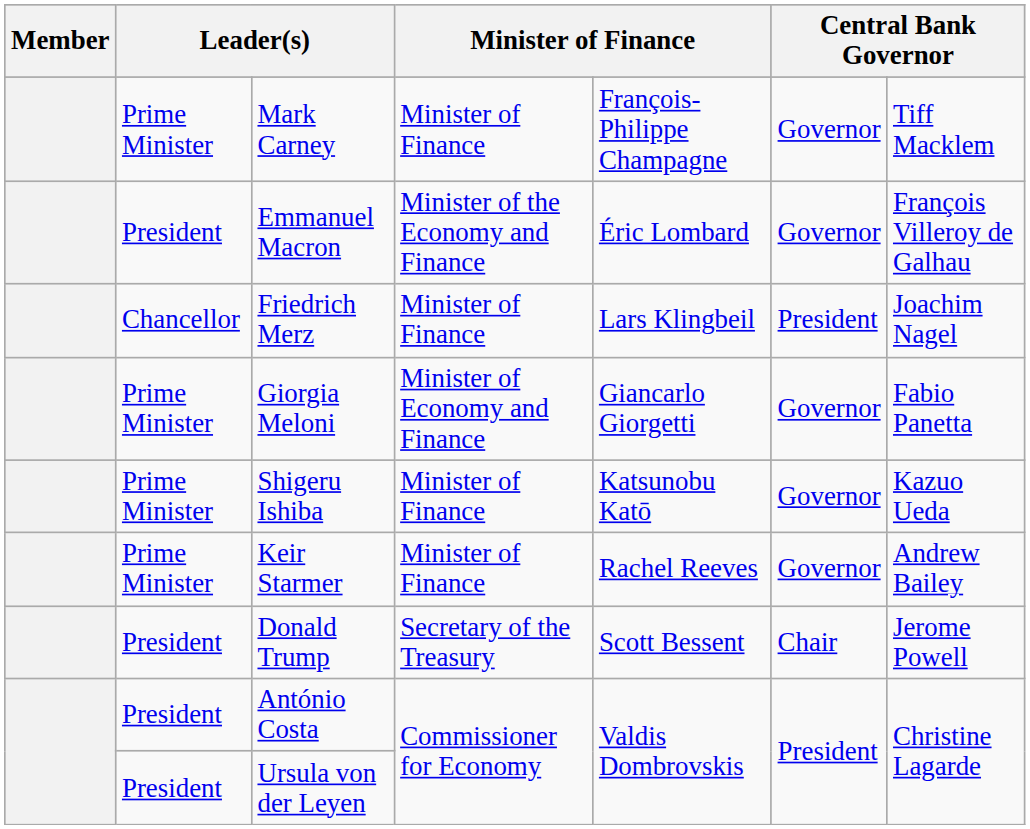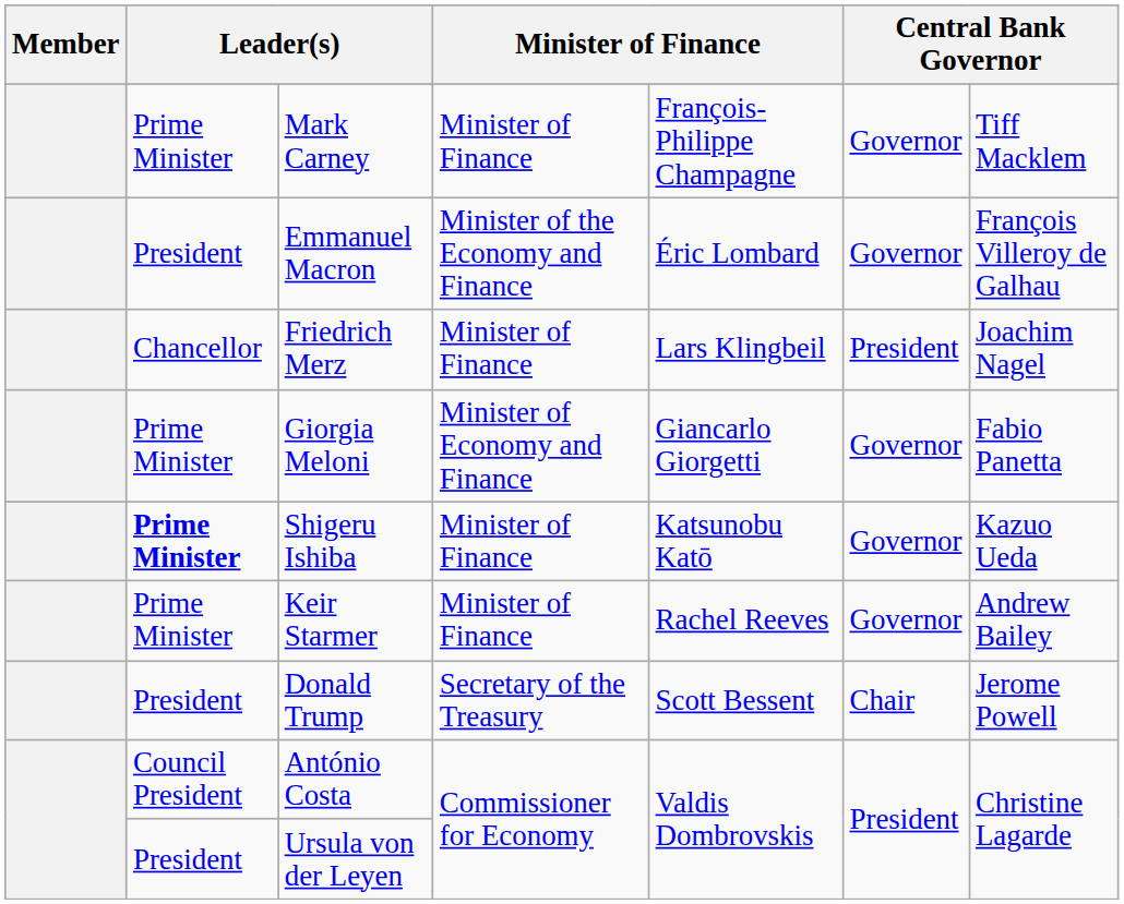 <table class="wikitable">
 <tr>
 <th scope="col">Member</th>
 <th scope="col" colspan=2>Leader(s)</th>
 <th scope="col" colspan=2>Minister of Finance</th>
 <th scope="col" colspan=2>Central Bank Governor</th>
 </tr>
 <tr>
 <th scope="row" style="text-align:left"></th>
 <td><a href='#'>Prime Minister</a></td>
 <td><a href='#'>Mark Carney</a></td>
 <td><a href='#'>Minister of Finance</a></td>
 <td><a href='#'>François-Philippe Champagne</a></td>
 <td><a href='#'>Governor</a></td>
 <td><a href='#'>Tiff Macklem</a></td>
 </tr>
 <tr>
 <th scope="row" style="text-align:left"></th>
 <td><a href='#'>President</a></td>
 <td><a href='#'>Emmanuel Macron</a></td>
 <td><a href='#'>Minister of the Economy and Finance</a></td>
 <td><a href='#'>Éric Lombard</a></td>
 <td><a href='#'>Governor</a></td>
 <td><a href='#'>François Villeroy de Galhau</a></td>
 </tr>
 <tr>
 <th scope="row" style="text-align:left"></th>
 <td><a href='#'>Chancellor</a></td>
 <td><a href='#'>Friedrich Merz</a></td>
 <td><a href='#'>Minister of Finance</a></td>
 <td><a href='#'>Lars Klingbeil</a></td>
 <td><a href='#'>President</a></td>
 <td><a href='#'>Joachim Nagel</a></td>
 </tr>
 <tr>
 <th scope="row" style="text-align:left"></th>
 <td><a href='#'>Prime Minister</a></td>
 <td><a href='#'>Giorgia Meloni</a></td>
 <td><a href='#'>Minister of Economy and Finance</a></td>
 <td><a href='#'>Giancarlo Giorgetti</a></td>
 <td><a href='#'>Governor</a></td>
 <td><a href='#'>Fabio Panetta</a></td>
 </tr>
 <tr>
 <th scope="row" style="text-align:left"></th>
-<td><a href='#'>Prime Minister</a></td>
+<td><strong><a href='#'>Prime Minister</a></strong></td>
 <td><a href='#'>Shigeru Ishiba</a></td>
 <td><a href='#'>Minister of Finance</a></td>
 <td><a href='#'>Katsunobu Katō</a></td>
 <td><a href='#'>Governor</a></td>
 <td><a href='#'>Kazuo Ueda</a></td>
 </tr>
 <tr>
 <th scope="row" style="text-align:left"></th>
 <td><a href='#'>Prime Minister</a></td>
 <td><a href='#'>Keir Starmer</a></td>
 <td><a href='#'>Minister of Finance</a></td>
 <td><a href='#'>Rachel Reeves</a></td>
 <td><a href='#'>Governor</a></td>
 <td><a href='#'>Andrew Bailey</a></td>
 </tr>
 <tr>
 <th scope="row" style="text-align:left"></th>
 <td><a href='#'>President</a></td>
 <td><a href='#'>Donald Trump</a></td>
 <td><a href='#'>Secretary of the Treasury</a></td>
 <td><a href='#'>Scott Bessent</a></td>
 <td><a href='#'>Chair</a></td>
 <td><a href='#'>Jerome Powell</a></td>
 </tr>
 <tr>
 <th scope="row" rowspan=2 style="text-align:left"></th>
-<td><a href='#'>President</a></td>
+<td><a href='#'>Council President</a></td>
 <td><a href='#'>António Costa</a></td>
 <td rowspan=2><a href='#'>Commissioner for Economy</a></td>
 <td rowspan=2><a href='#'>Valdis Dombrovskis</a></td>
 <td rowspan=2><a href='#'>President</a></td>
 <td rowspan=2><a href='#'>Christine Lagarde</a></td>
 </tr>
 <tr>
 <td><a href='#'>President</a></td>
 <td><a href='#'>Ursula von der Leyen</a></td>
 </tr>
 </table>
